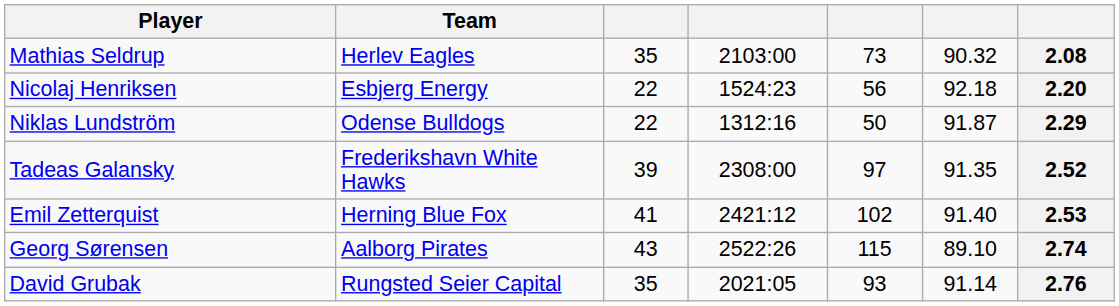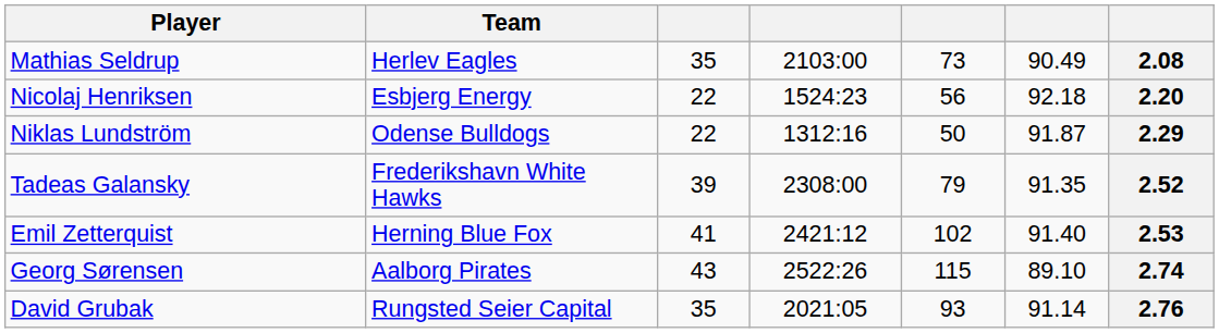 <table class="wikitable sortable" style="text-align: center">
 <tr>
 <th style="width: 15em;">Player</th>
 <th style="width: 12em;">Team</th>
 <th style="width: 3.5em;"></th>
 <th style="width: 6em;"></th>
 <th style="width: 4em;"></th>
 <th style="width: 4em;"></th>
 <th style="width: 4em;"></th>
 </tr>
 <tr>
 <td style="text-align:left;"> <a href='#'>Mathias Seldrup</a></td>
 <td style="text-align:left;"><a href='#'>Herlev Eagles</a></td>
 <td>35</td>
 <td>2103:00</td>
 <td>73</td>
-<td>90.32</td>
+<td>90.49</td>
 <th>2.08</th>
 </tr>
 <tr>
 <td style="text-align:left;"> <a href='#'>Nicolaj Henriksen</a></td>
 <td style="text-align:left;"><a href='#'>Esbjerg Energy</a></td>
 <td>22</td>
 <td>1524:23</td>
 <td>56</td>
 <td>92.18</td>
 <th>2.20</th>
 </tr>
 <tr>
 <td style="text-align:left;"> <a href='#'>Niklas Lundström</a></td>
 <td style="text-align:left;"><a href='#'>Odense Bulldogs</a></td>
 <td>22</td>
 <td>1312:16</td>
 <td>50</td>
 <td>91.87</td>
 <th>2.29</th>
 </tr>
 <tr>
 <td style="text-align:left;"> <a href='#'>Tadeas Galansky</a></td>
 <td style="text-align:left;"><a href='#'>Frederikshavn White Hawks</a></td>
 <td>39</td>
 <td>2308:00</td>
-<td>97</td>
+<td>79</td>
 <td>91.35</td>
 <th>2.52</th>
 </tr>
 <tr>
 <td style="text-align:left;"> <a href='#'>Emil Zetterquist</a></td>
 <td style="text-align:left;"><a href='#'>Herning Blue Fox</a></td>
 <td>41</td>
 <td>2421:12</td>
 <td>102</td>
 <td>91.40</td>
 <th>2.53</th>
 </tr>
 <tr>
 <td style="text-align:left;"> <a href='#'>Georg Sørensen</a></td>
 <td style="text-align:left;"><a href='#'>Aalborg Pirates</a></td>
 <td>43</td>
 <td>2522:26</td>
 <td>115</td>
 <td>89.10</td>
 <th>2.74</th>
 </tr>
 <tr>
 <td style="text-align:left;"> <a href='#'>David Grubak</a></td>
 <td style="text-align:left;"><a href='#'>Rungsted Seier Capital</a></td>
 <td>35</td>
 <td>2021:05</td>
 <td>93</td>
 <td>91.14</td>
 <th>2.76</th>
 </tr>
 </table>
